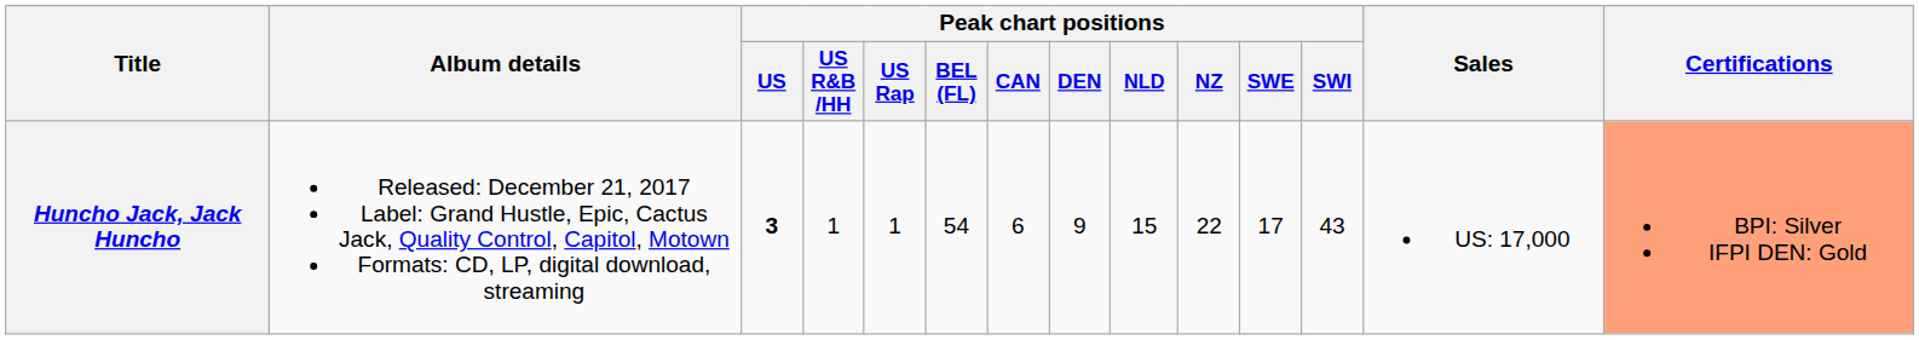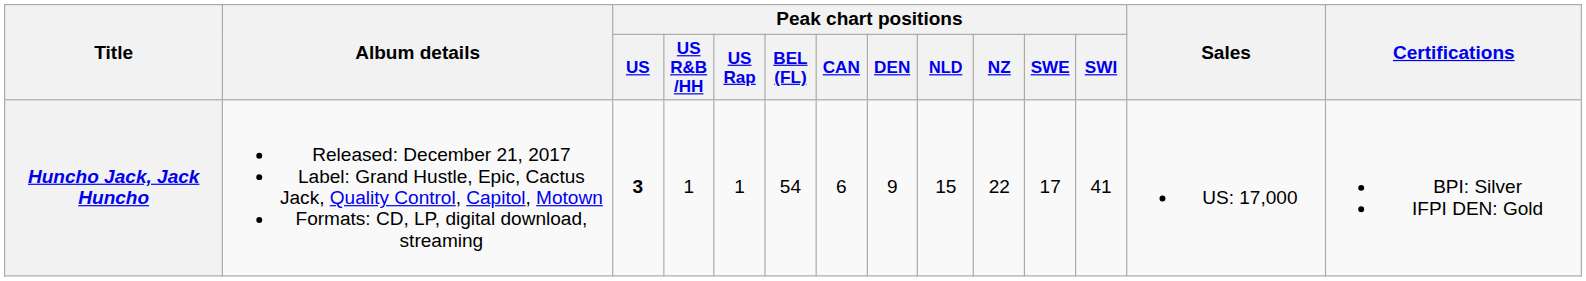 <table class="wikitable plainrowheaders" style="text-align:center;">
 <tr>
 <th scope="col" rowspan="2" style="width:11em;">Title</th>
 <th scope="col" rowspan="2" style="width:20em;">Album details</th>
 <th scope="col" colspan="10">Peak chart positions</th>
 <th scope="col" rowspan="2" style="width:10em;">Sales</th>
 <th scope="col" rowspan="2" style="width:13em;"><a href='#'>Certifications</a></th>
 </tr>
 <tr>
 <th scope="col" style="width:2.5em;font-size:90%;"><a href='#'>US</a><br></th>
 <th scope="col" style="width:2.5em;font-size:90%;"><a href='#'>US<br>R&B<br>/HH</a><br></th>
 <th scope="col" style="width:2.5em;font-size:90%;"><a href='#'>US Rap</a><br></th>
 <th scope="col" style="width:2.5em;font-size:90%;"><a href='#'>BEL<br>(FL)</a><br></th>
 <th scope="col" style="width:2.5em;font-size:90%;"><a href='#'>CAN</a><br></th>
 <th scope="col" style="width:2.5em;font-size:90%;"><a href='#'>DEN</a><br></th>
 <th scope="col" style="width:3em;font-size:85%;"><a href='#'>NLD</a><br></th>
 <th scope="col" style="width:2.5em;font-size:90%;"><a href='#'>NZ</a><br></th>
 <th scope="col" style="width:2.5em;font-size:90%;"><a href='#'>SWE</a><br></th>
 <th scope="col" style="width:2.5em;font-size:90%;"><a href='#'>SWI</a><br></th>
 </tr>
 <tr>
 <th scope="row"><em><a href='#'>Huncho Jack, Jack Huncho</a></em><br></th>
 <td><br><ul><li>Released: December 21, 2017</li><li>Label: Grand Hustle, Epic, Cactus Jack, <a href='#'>Quality Control</a>, <a href='#'>Capitol</a>, <a href='#'>Motown</a></li><li>Formats: CD, LP, digital download, streaming</li></ul></td>
 <td><strong>3</strong></td>
 <td>1</td>
 <td>1</td>
 <td>54</td>
 <td>6</td>
 <td>9</td>
 <td>15</td>
 <td>22</td>
 <td>17</td>
-<td>43</td>
+<td>41</td>
 <td><br><ul><li>US: 17,000</li></ul></td>
-<td style="background: lightsalmon;"><br><ul><li>BPI: Silver</li><li>IFPI DEN: Gold</li></ul></td>
+<td><br><ul><li>BPI: Silver</li><li>IFPI DEN: Gold</li></ul></td>
 </tr>
 </table>
